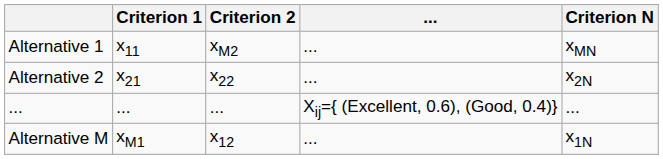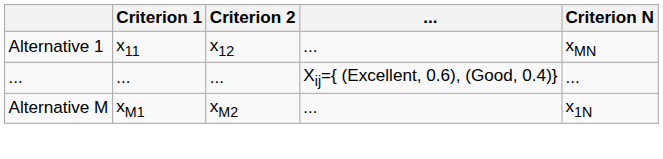 <table class="wikitable">
 <tr>
 <th></th>
 <th>Criterion 1</th>
 <th>Criterion 2</th>
 <th>...</th>
 <th>Criterion N</th>
 </tr>
 <tr>
 <td>Alternative 1</td>
 <td>x<sub>11</sub></td>
-<td>x<sub>M2</sub></td>
+<td>x<sub>12</sub></td>
 <td>...</td>
 <td>x<sub>MN</sub></td>
-</tr>
-<tr>
-<td>Alternative 2</td>
-<td>x<sub>21</sub></td>
-<td>x<sub>22</sub></td>
-<td>...</td>
-<td>x<sub>2N</sub></td>
 </tr>
 <tr>
 <td>...</td>
 <td>...</td>
 <td>...</td>
 <td>X<sub>ij</sub>={ (Excellent, 0.6), (Good, 0.4)}</td>
 <td>...</td>
 </tr>
 <tr>
 <td>Alternative M</td>
 <td>x<sub>M1</sub></td>
-<td>x<sub>12</sub></td>
+<td>x<sub>M2</sub></td>
 <td>...</td>
 <td>x<sub>1N</sub></td>
 </tr>
 </table>
